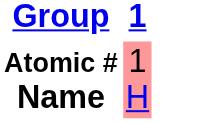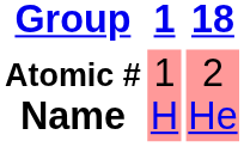 <table style="text-align:center;">
 <tr>
 <th><a href='#'>Group</a></th>
 <th><a href='#'>1</a></th>
+<th><a href='#'>18</a></th>
 </tr>
 <tr>
 <th><small>Atomic #</small><br>Name</th>
 <td bgcolor="#ff9999"><span>1</span><br><a href='#'>H</a></td>
+<td bgcolor="#ff9999"><span>2</span><br><a href='#'>He</a></td>
 </tr>
 </table>
